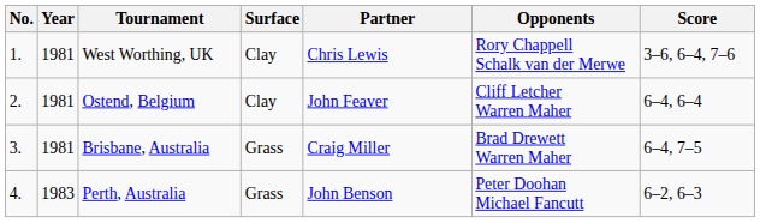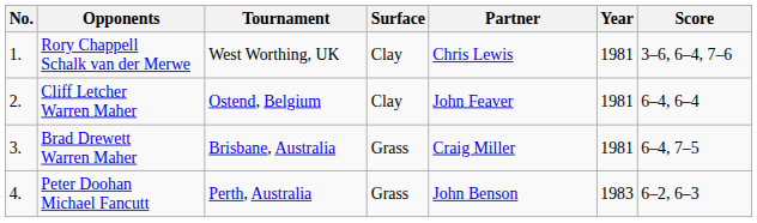 <table class="sortable wikitable" style=font-size:97%>
 <tr>
 <th>No.</th>
-<th>Year</th>
+<th style="width:150px">Opponents</th>
 <th style="width:145px">Tournament</th>
 <th style="width:50px">Surface</th>
 <th style="width:150px">Partner</th>
-<th style="width:150px">Opponents</th>
+<th>Year</th>
 <th style="width:100px" class="unsortable">Score</th>
 </tr>
 <tr>
 <td>1.</td>
-<td>1981</td>
+<td> <a href='#'>Rory Chappell</a><br> <a href='#'>Schalk van der Merwe</a></td>
 <td>West Worthing, UK</td>
 <td>Clay</td>
 <td> <a href='#'>Chris Lewis</a></td>
-<td> <a href='#'>Rory Chappell</a><br> <a href='#'>Schalk van der Merwe</a></td>
+<td>1981</td>
 <td>3–6, 6–4, 7–6</td>
 </tr>
 <tr>
 <td>2.</td>
-<td>1981</td>
+<td> <a href='#'>Cliff Letcher</a><br> <a href='#'>Warren Maher</a></td>
 <td><a href='#'>Ostend</a>, <a href='#'>Belgium</a></td>
 <td>Clay</td>
 <td> <a href='#'>John Feaver</a></td>
-<td> <a href='#'>Cliff Letcher</a><br> <a href='#'>Warren Maher</a></td>
+<td>1981</td>
 <td>6–4, 6–4</td>
 </tr>
 <tr>
 <td>3.</td>
-<td>1981</td>
+<td> <a href='#'>Brad Drewett</a><br> <a href='#'>Warren Maher</a></td>
 <td><a href='#'>Brisbane</a>, <a href='#'>Australia</a></td>
 <td>Grass</td>
 <td> <a href='#'>Craig Miller</a></td>
-<td> <a href='#'>Brad Drewett</a><br> <a href='#'>Warren Maher</a></td>
+<td>1981</td>
 <td>6–4, 7–5</td>
 </tr>
 <tr>
 <td>4.</td>
-<td>1983</td>
+<td> <a href='#'>Peter Doohan</a><br> <a href='#'>Michael Fancutt</a></td>
 <td><a href='#'>Perth</a>, <a href='#'>Australia</a></td>
 <td>Grass</td>
 <td> <a href='#'>John Benson</a></td>
-<td> <a href='#'>Peter Doohan</a><br> <a href='#'>Michael Fancutt</a></td>
+<td>1983</td>
 <td>6–2, 6–3</td>
 </tr>
 </table>
